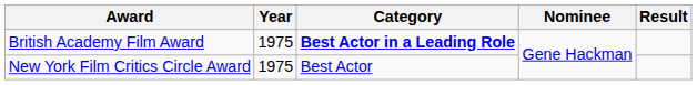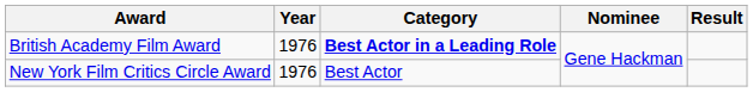 <table class="wikitable">
 <tr>
 <th>Award</th>
 <th>Year</th>
 <th>Category</th>
 <th>Nominee</th>
 <th>Result</th>
 </tr>
 <tr>
 <td><a href='#'>British Academy Film Award</a></td>
-<td>1975</td>
+<td>1976</td>
 <td><strong><a href='#'>Best Actor in a Leading Role</a></strong></td>
 <td rowspan="2"><a href='#'>Gene Hackman</a></td>
 <td><br></td>
 </tr>
 <tr>
 <td><a href='#'>New York Film Critics Circle Award</a></td>
-<td>1975</td>
+<td>1976</td>
 <td><a href='#'>Best Actor</a></td>
 <td></td>
 </tr>
 </table>
